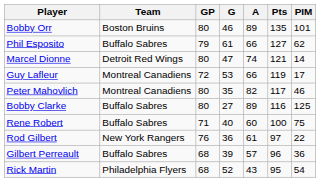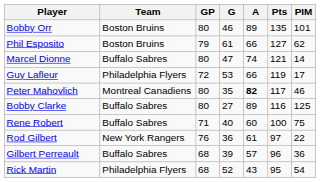 <table class="wikitable">
 <tr>
 <th bgcolor="#DDDDFF" width="30%">Player</th>
 <th bgcolor="#DDDDFF" width="30%">Team</th>
 <th bgcolor="#DDDDFF" width="7.5%">GP</th>
 <th bgcolor="#DDDDFF" width="7.5%">G</th>
 <th bgcolor="#DDDDFF" width="7.5%">A</th>
 <th bgcolor="#DDDDFF" width="7.5%">Pts</th>
 <th bgcolor="#DDDDFF" width="7.5%">PIM</th>
 </tr>
 <tr>
 <td><a href='#'>Bobby Orr</a></td>
 <td>Boston Bruins</td>
 <td>80</td>
 <td>46</td>
 <td>89</td>
 <td>135</td>
 <td>101</td>
 </tr>
 <tr>
 <td><a href='#'>Phil Esposito</a></td>
-<td>Buffalo Sabres</td>
+<td>Boston Bruins</td>
 <td>79</td>
 <td>61</td>
 <td>66</td>
 <td>127</td>
 <td>62</td>
 </tr>
 <tr>
 <td><a href='#'>Marcel Dionne</a></td>
-<td>Detroit Red Wings</td>
+<td>Buffalo Sabres</td>
 <td>80</td>
 <td>47</td>
 <td>74</td>
 <td>121</td>
 <td>14</td>
 </tr>
 <tr>
 <td><a href='#'>Guy Lafleur</a></td>
-<td>Montreal Canadiens</td>
+<td>Philadelphia Flyers</td>
 <td>72</td>
 <td>53</td>
 <td>66</td>
 <td>119</td>
 <td>17</td>
 </tr>
 <tr>
 <td><a href='#'>Peter Mahovlich</a></td>
 <td>Montreal Canadiens</td>
 <td>80</td>
 <td>35</td>
-<td>82</td>
+<td><strong>82</strong></td>
 <td>117</td>
 <td>46</td>
 </tr>
 <tr>
 <td><a href='#'>Bobby Clarke</a></td>
 <td>Buffalo Sabres</td>
 <td>80</td>
 <td>27</td>
 <td>89</td>
 <td>116</td>
 <td>125</td>
 </tr>
 <tr>
 <td><a href='#'>Rene Robert</a></td>
 <td>Buffalo Sabres</td>
 <td>71</td>
 <td>40</td>
 <td>60</td>
 <td>100</td>
 <td>75</td>
 </tr>
 <tr>
 <td><a href='#'>Rod Gilbert</a></td>
 <td>New York Rangers</td>
 <td>76</td>
 <td>36</td>
 <td>61</td>
 <td>97</td>
 <td>22</td>
 </tr>
 <tr>
 <td><a href='#'>Gilbert Perreault</a></td>
 <td>Buffalo Sabres</td>
 <td>68</td>
 <td>39</td>
 <td>57</td>
 <td>96</td>
 <td>36</td>
 </tr>
 <tr>
 <td><a href='#'>Rick Martin</a></td>
 <td>Philadelphia Flyers</td>
 <td>68</td>
 <td>52</td>
 <td>43</td>
 <td>95</td>
 <td>54</td>
 </tr>
 </table>
